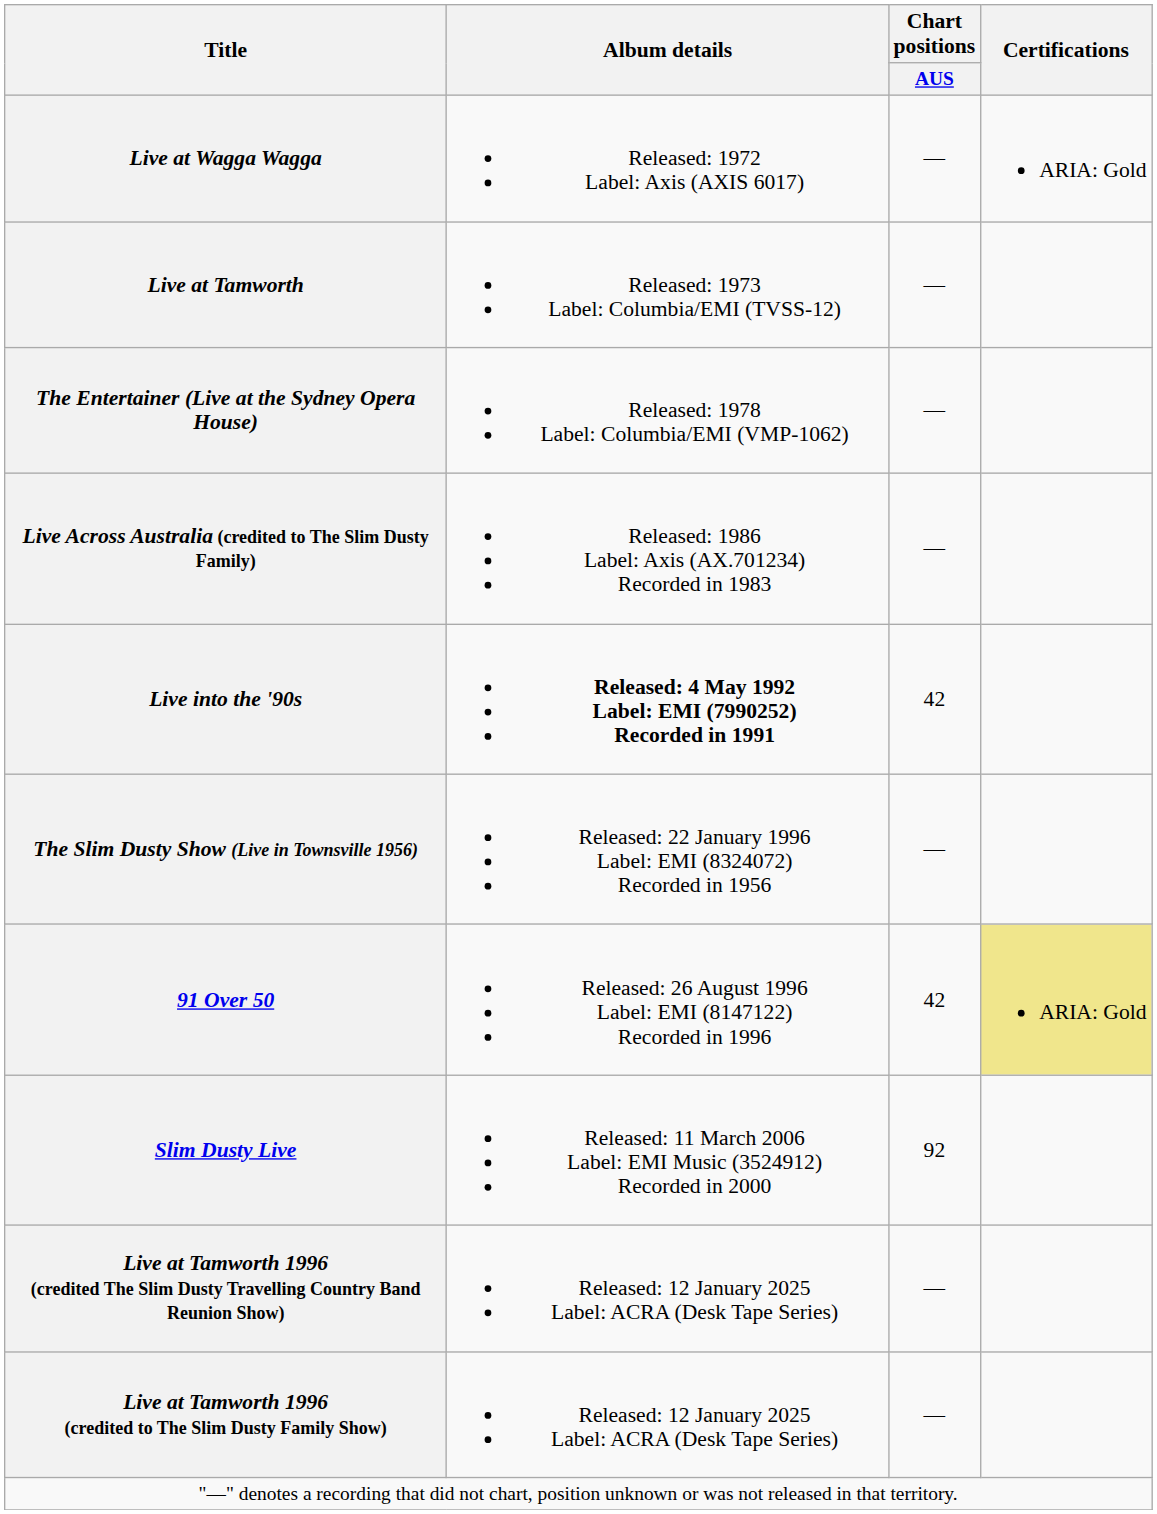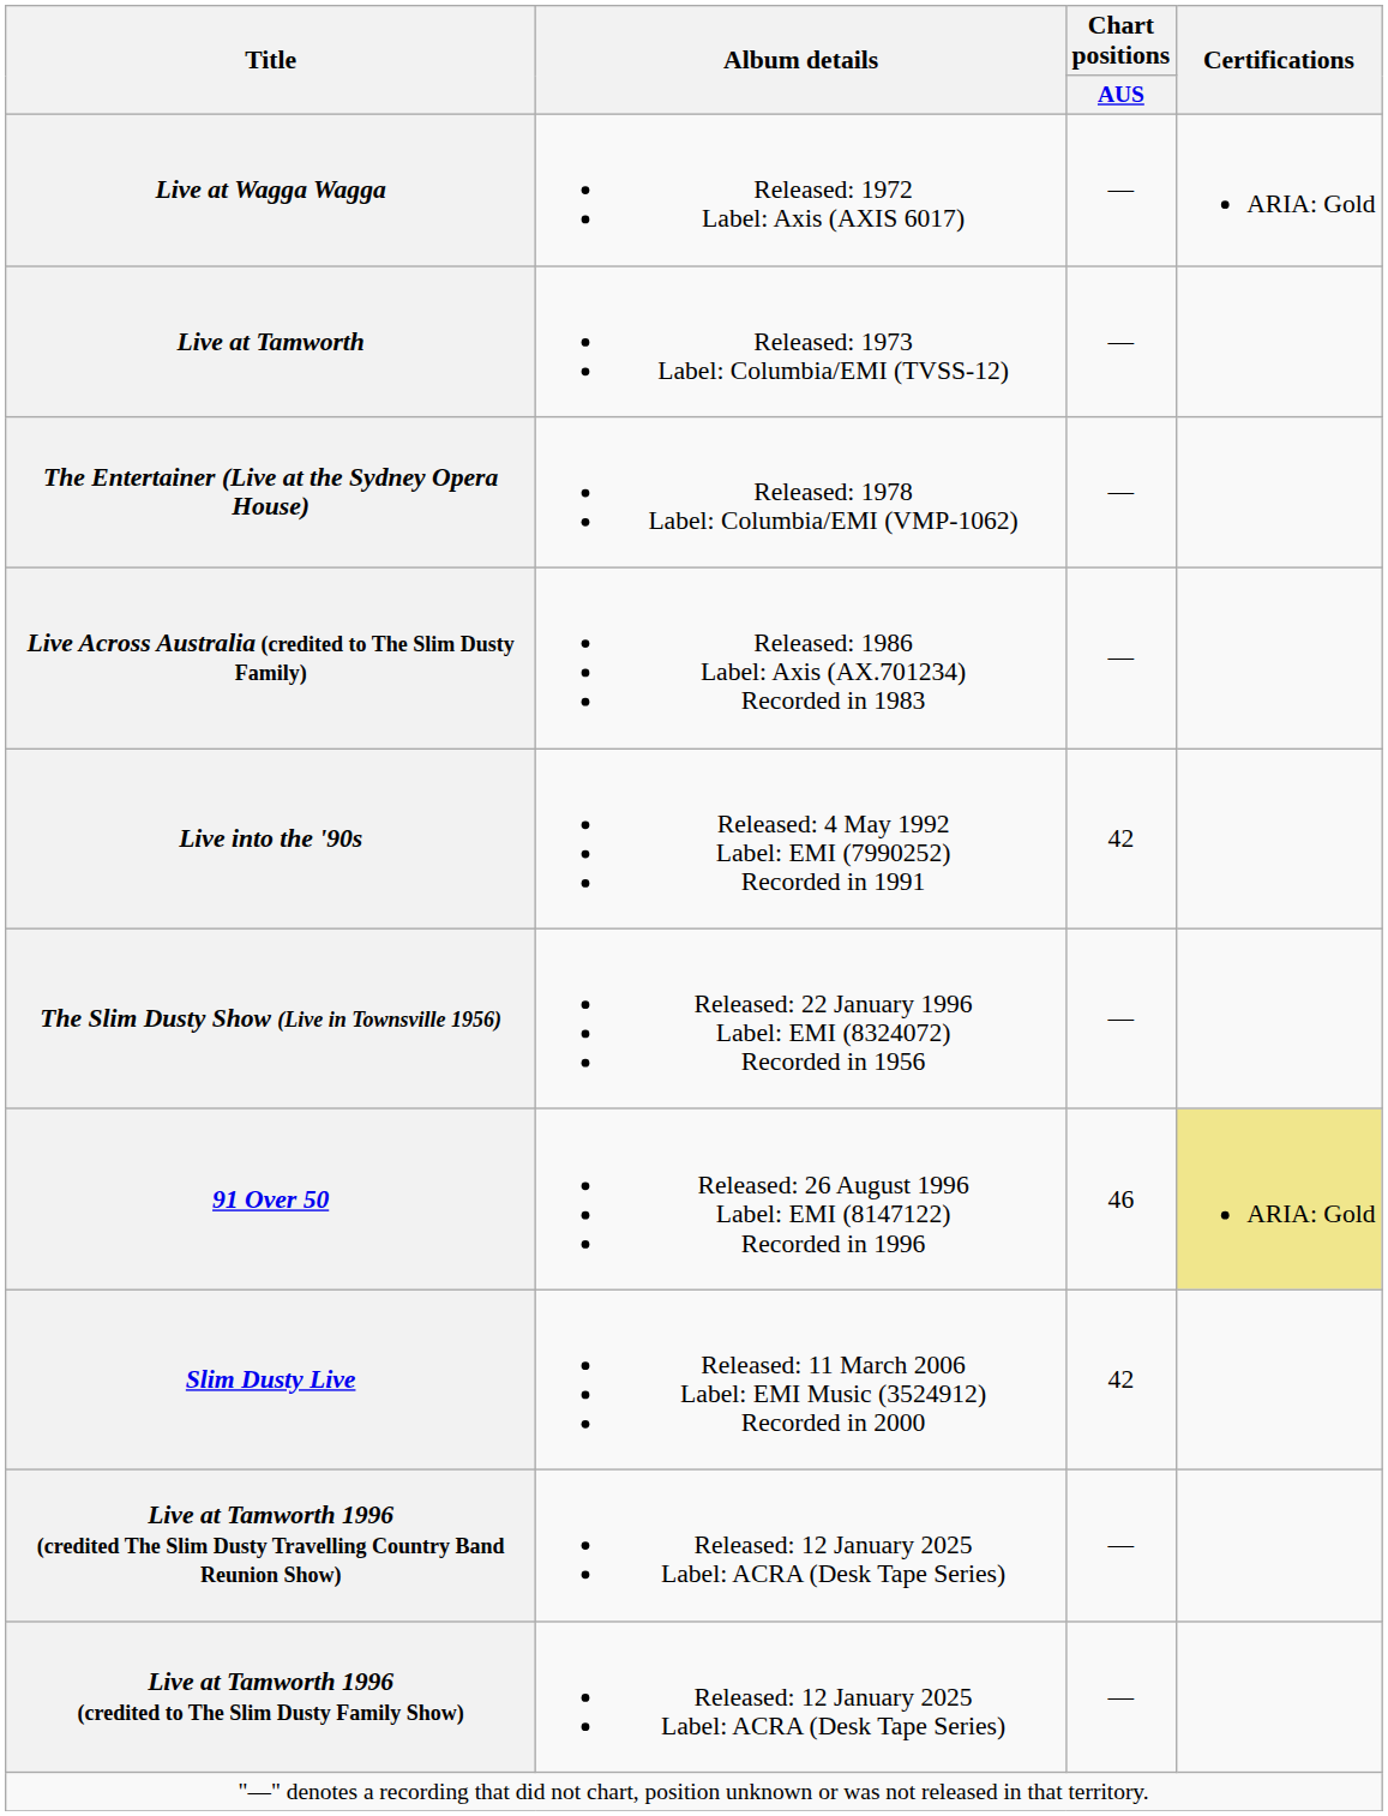 <table class="wikitable plainrowheaders" style="text-align:center;">
 <tr>
 <th scope="col" rowspan="2" style="width:20em;">Title</th>
 <th scope="col" rowspan="2" style="width:20em;">Album details</th>
 <th scope="col" colspan="1">Chart positions</th>
 <th scope="col" rowspan="2">Certifications</th>
 </tr>
 <tr>
 <th scope="col" style="width:3em;font-size:90%;"><a href='#'>AUS</a><br></th>
 </tr>
 <tr>
 <th scope="row"><em>Live at Wagga Wagga</em></th>
 <td><br><ul><li>Released: 1972</li><li>Label: Axis (AXIS 6017)</li></ul></td>
 <td>—</td>
 <td><br><ul><li>ARIA: Gold</li></ul></td>
 </tr>
 <tr>
 <th scope="row"><em>Live at Tamworth</em></th>
 <td><br><ul><li>Released: 1973</li><li>Label: Columbia/EMI (TVSS-12)</li></ul></td>
 <td>—</td>
 <td></td>
 </tr>
 <tr>
 <th scope="row"><em>The Entertainer (Live at the Sydney Opera House)</em></th>
 <td><br><ul><li>Released: 1978</li><li>Label: Columbia/EMI (VMP-1062)</li></ul></td>
 <td>—</td>
 <td></td>
 </tr>
 <tr>
 <th scope="row"><em>Live Across Australia</em><small>  (credited to The Slim Dusty Family)</small></th>
 <td><br><ul><li>Released: 1986</li><li>Label: Axis (AX.701234)</li><li>Recorded in 1983</li></ul></td>
 <td>—</td>
 <td></td>
 </tr>
 <tr>
 <th scope="row"><em>Live into the '90s</em></th>
-<td><strong><br><ul><li>Released: 4 May 1992</li><li>Label: EMI (7990252)</li><li>Recorded in 1991</li></ul></strong></td>
+<td><br><ul><li>Released: 4 May 1992</li><li>Label: EMI (7990252)</li><li>Recorded in 1991</li></ul></td>
 <td>42</td>
 <td></td>
 </tr>
 <tr>
 <th scope="row"><em>The Slim Dusty Show <small>(Live in Townsville 1956)</small></em></th>
 <td><br><ul><li>Released: 22 January 1996</li><li>Label: EMI (8324072)</li><li>Recorded in 1956</li></ul></td>
 <td>—</td>
 <td></td>
 </tr>
 <tr>
 <th scope="row"><em><a href='#'>91 Over 50</a></em></th>
 <td><br><ul><li>Released: 26 August 1996</li><li>Label: EMI (8147122)</li><li>Recorded in 1996</li></ul></td>
-<td>42</td>
+<td>46</td>
 <td style="background: khaki;"><br><ul><li>ARIA: Gold<br></li></ul></td>
 </tr>
 <tr>
 <th scope="row"><em><a href='#'>Slim Dusty Live</a></em></th>
 <td><br><ul><li>Released:  11 March 2006</li><li>Label: EMI Music (3524912)</li><li>Recorded in 2000</li></ul></td>
-<td>92</td>
+<td>42</td>
 <td></td>
 </tr>
 <tr>
 <th scope="row"><em>Live at Tamworth 1996</em> <br><small> (credited The Slim Dusty Travelling Country Band Reunion Show)</small></th>
 <td><br><ul><li>Released: 12 January 2025</li><li>Label: ACRA (Desk Tape Series)</li></ul></td>
 <td>—</td>
 <td></td>
 </tr>
 <tr>
 <th scope="row"><em>Live at Tamworth 1996</em> <br> <small> (credited to The Slim Dusty Family Show)</small></th>
 <td><br><ul><li>Released: 12 January 2025</li><li>Label: ACRA (Desk Tape Series)</li></ul></td>
 <td>—</td>
 <td></td>
 </tr>
 <tr>
 <td colspan="20" style="font-size:90%">"—" denotes a recording that did not chart, position unknown or was not released in that territory.</td>
 </tr>
 </table>
